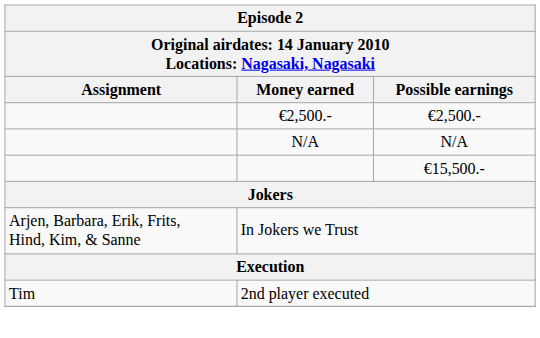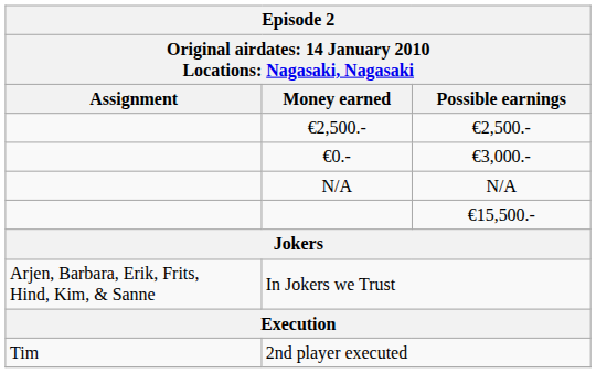 <table class="wikitable" style="font-size: 95%; margin: 10px" align="right" width="40%">
 <tr>
 <th colspan=3>Episode 2</th>
 </tr>
 <tr>
 <th colspan=3>Original airdates: 14 January 2010<br>Locations: <a href='#'>Nagasaki, Nagasaki</a></th>
 </tr>
 <tr>
 <th>Assignment</th>
 <th>Money earned</th>
 <th>Possible earnings</th>
 </tr>
 <tr>
 <td></td>
 <td align="center">€2,500.-</td>
 <td align="center">€2,500.-</td>
+</tr>
+<tr>
+<td></td>
+<td align="center">€0.-</td>
+<td align="center">€3,000.-</td>
 </tr>
 <tr>
 <td></td>
 <td align="center">N/A</td>
 <td align="center">N/A</td>
 </tr>
 <tr>
 <td><strong></strong></td>
 <td align="center"><strong></strong></td>
 <td align="center">€15,500.-</td>
 </tr>
 <tr>
 <th colspan=3>Jokers</th>
 </tr>
 <tr>
 <td>Arjen, Barbara, Erik, Frits,<br>Hind, Kim, & Sanne</td>
 <td colspan=2>In Jokers we Trust</td>
 </tr>
 <tr>
 <th colspan=3>Execution</th>
 </tr>
 <tr>
 <td>Tim</td>
 <td colspan=2>2nd player executed</td>
 </tr>
 <tr>
 </tr>
 </table>
